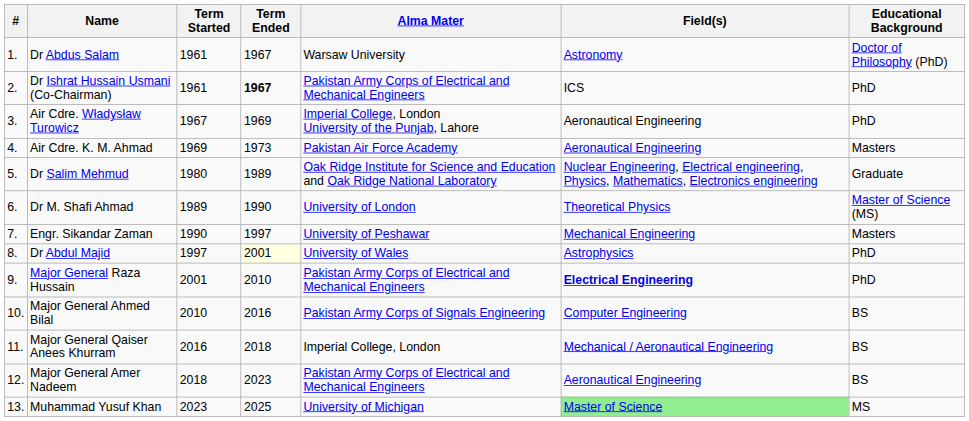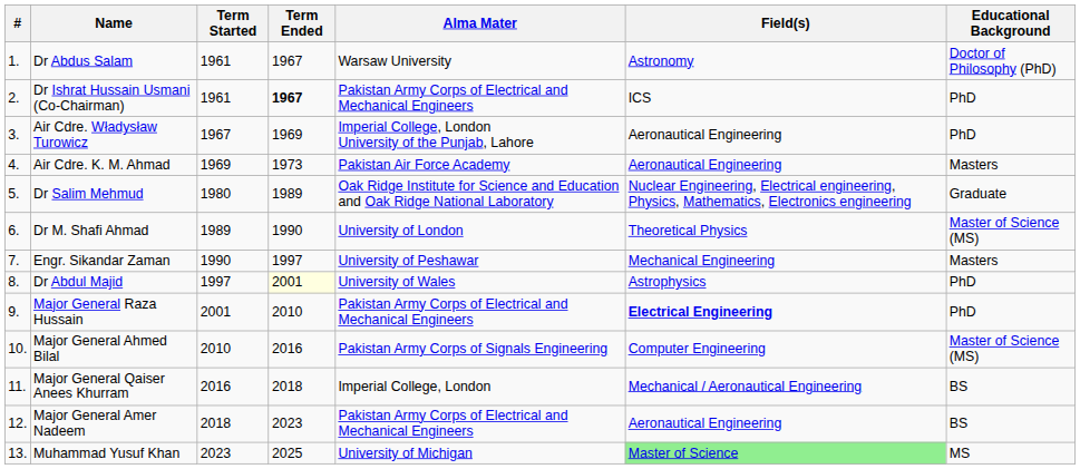 <table class="wikitable sortable">
 <tr>
 <th>#</th>
 <th>Name</th>
 <th>Term Started</th>
 <th>Term Ended</th>
 <th><a href='#'>Alma Mater</a></th>
 <th>Field(s)</th>
 <th>Educational Background</th>
 </tr>
 <tr>
 <td>1.</td>
 <td>Dr <a href='#'>Abdus Salam</a></td>
 <td>1961</td>
 <td>1967</td>
 <td>Warsaw University</td>
 <td><a href='#'>Astronomy</a></td>
 <td><a href='#'>Doctor of Philosophy</a> (PhD)</td>
 </tr>
 <tr>
 <td>2.</td>
 <td>Dr <a href='#'>Ishrat Hussain Usmani</a> (Co-Chairman)</td>
 <td>1961</td>
 <td><strong>1967</strong></td>
 <td><a href='#'>Pakistan Army Corps of Electrical and Mechanical Engineers</a></td>
 <td>ICS</td>
 <td>PhD</td>
 </tr>
 <tr>
 <td>3.</td>
 <td>Air Cdre. <a href='#'>Władysław Turowicz</a></td>
 <td>1967</td>
 <td>1969</td>
 <td><a href='#'>Imperial College</a>, London<br><a href='#'>University of the Punjab</a>, Lahore</td>
 <td>Aeronautical Engineering</td>
 <td>PhD</td>
 </tr>
 <tr>
 <td>4.</td>
 <td>Air Cdre. K. M. Ahmad</td>
 <td>1969</td>
 <td>1973</td>
 <td><a href='#'>Pakistan Air Force Academy</a></td>
 <td><a href='#'>Aeronautical Engineering</a></td>
 <td>Masters</td>
 </tr>
 <tr>
 <td>5.</td>
 <td>Dr <a href='#'>Salim Mehmud</a></td>
 <td>1980</td>
 <td>1989</td>
 <td><a href='#'>Oak Ridge Institute for Science and Education</a> and <a href='#'>Oak Ridge National Laboratory</a></td>
 <td><a href='#'>Nuclear Engineering</a>, <a href='#'>Electrical engineering</a>, <a href='#'>Physics</a>, <a href='#'>Mathematics</a>, <a href='#'>Electronics engineering</a></td>
 <td>Graduate</td>
 </tr>
 <tr>
 <td>6.</td>
 <td>Dr M. Shafi Ahmad</td>
 <td>1989</td>
 <td>1990</td>
 <td><a href='#'>University of London</a></td>
 <td><a href='#'>Theoretical Physics</a></td>
 <td><a href='#'>Master of Science</a> (MS)</td>
 </tr>
 <tr>
 <td>7.</td>
 <td>Engr. Sikandar Zaman</td>
 <td>1990</td>
 <td>1997</td>
 <td><a href='#'>University of Peshawar</a></td>
 <td><a href='#'>Mechanical Engineering</a></td>
 <td>Masters</td>
 </tr>
 <tr>
 <td>8.</td>
 <td>Dr <a href='#'>Abdul Majid</a></td>
 <td>1997</td>
 <td style="background: lightyellow;">2001</td>
 <td><a href='#'>University of Wales</a></td>
 <td><a href='#'>Astrophysics</a></td>
 <td>PhD</td>
 </tr>
 <tr>
 <td>9.</td>
 <td><a href='#'>Major General</a> Raza Hussain</td>
 <td>2001</td>
 <td>2010</td>
 <td><a href='#'>Pakistan Army Corps of Electrical and Mechanical Engineers</a></td>
 <td><strong><a href='#'>Electrical Engineering</a></strong></td>
 <td>PhD</td>
 </tr>
 <tr>
 <td>10.</td>
 <td>Major General Ahmed Bilal</td>
 <td>2010</td>
 <td>2016</td>
 <td><a href='#'>Pakistan Army Corps of Signals Engineering</a></td>
 <td><a href='#'>Computer Engineering</a></td>
-<td>BS</td>
+<td><a href='#'>Master of Science</a> (MS)</td>
 </tr>
 <tr>
 <td>11.</td>
 <td>Major General Qaiser Anees Khurram</td>
 <td>2016</td>
 <td>2018</td>
 <td>Imperial College, London</td>
 <td><a href='#'>Mechanical / Aeronautical Engineering</a></td>
 <td>BS</td>
 </tr>
 <tr>
 <td>12.</td>
 <td>Major General Amer Nadeem</td>
 <td>2018</td>
 <td>2023</td>
 <td><a href='#'>Pakistan Army Corps of Electrical and Mechanical Engineers</a></td>
 <td><a href='#'>Aeronautical Engineering</a></td>
 <td>BS</td>
 </tr>
 <tr>
 <td>13.</td>
 <td>Muhammad Yusuf Khan</td>
 <td>2023</td>
 <td>2025</td>
 <td><a href='#'>University of Michigan</a></td>
 <td style="background: lightgreen;"><a href='#'>Master of Science</a></td>
 <td>MS</td>
 </tr>
 </table>
